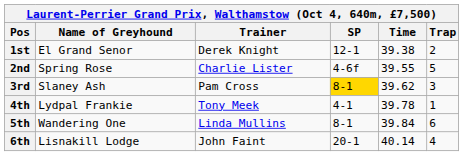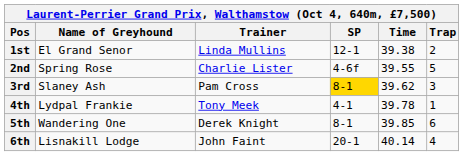 <table class="wikitable">
 <tr>
 <th colspan="6"><a href='#'>Laurent-Perrier Grand Prix</a>, <a href='#'>Walthamstow</a> (Oct 4, 640m, £7,500)</th>
 </tr>
 <tr>
 <th width=30>Pos</th>
 <th width=180>Name of Greyhound</th>
 <th width=150>Trainer</th>
 <th width=50>SP</th>
 <th width=50>Time</th>
 <th width=30>Trap</th>
 </tr>
 <tr>
 <th>1st</th>
 <td>El Grand Senor</td>
-<td>Derek Knight</td>
+<td><a href='#'>Linda Mullins</a></td>
 <td>12-1</td>
 <td>39.38</td>
 <td>2</td>
 </tr>
 <tr>
 <th>2nd</th>
 <td>Spring Rose</td>
 <td><a href='#'>Charlie Lister</a></td>
 <td>4-6f</td>
 <td>39.55</td>
 <td>5</td>
 </tr>
 <tr>
 <th>3rd</th>
 <td>Slaney Ash</td>
 <td>Pam Cross</td>
 <td style="background: gold;">8-1</td>
 <td>39.62</td>
 <td>3</td>
 </tr>
 <tr>
 <th>4th</th>
 <td>Lydpal Frankie</td>
 <td><a href='#'>Tony Meek</a></td>
 <td>4-1</td>
 <td>39.78</td>
 <td>1</td>
 </tr>
 <tr>
 <th>5th</th>
 <td>Wandering One</td>
-<td><a href='#'>Linda Mullins</a></td>
+<td>Derek Knight</td>
 <td>8-1</td>
-<td>39.84</td>
+<td>39.85</td>
 <td>6</td>
 </tr>
 <tr>
 <th>6th</th>
 <td>Lisnakill Lodge</td>
 <td>John Faint</td>
 <td>20-1</td>
 <td>40.14</td>
 <td>4</td>
 </tr>
 </table>
